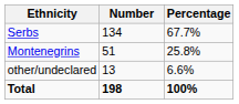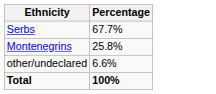 <table class="wikitable">
 <tr>
 <th width="100px">Ethnicity</th>
-<th width="80px">Number</th>
 <th width="80px">Percentage</th>
 </tr>
 <tr>
 <td><a href='#'>Serbs</a></td>
-<td>134</td>
 <td>67.7%</td>
 </tr>
 <tr>
 <td><a href='#'>Montenegrins</a></td>
-<td>51</td>
 <td>25.8%</td>
 </tr>
 <tr>
 <td>other/undeclared</td>
-<td>13</td>
 <td>6.6%</td>
 </tr>
 <tr>
 <td><strong>Total</strong></td>
-<td><strong>198</strong></td>
 <td><strong>100%</strong></td>
 </tr>
 </table>
